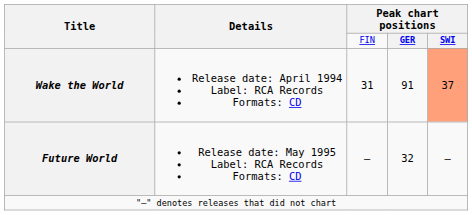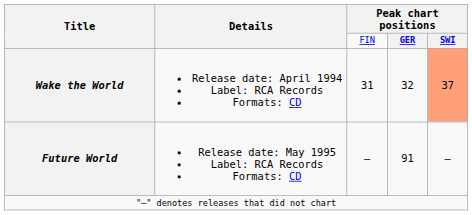 <table class="wikitable plainrowheaders" style="text-align:center;">
 <tr>
 <th rowspan="2" style="width:14em;">Title</th>
 <th rowspan="2" style="width:18em;">Details</th>
 <th colspan="3">Peak chart positions</th>
 </tr>
 <tr style="font-size:smaller;">
 <td style="width:45px;"><a href='#'>FIN</a></td>
 <th style="width:45px;"><a href='#'>GER</a></th>
 <th style="width:45px;"><a href='#'>SWI</a></th>
 </tr>
 <tr>
 <th scope="row"><em>Wake the World</em></th>
 <td><br><ul><li>Release date:  April 1994</li><li>Label: RCA Records</li><li>Formats: <a href='#'>CD</a></li></ul></td>
 <td>31</td>
-<td>91</td>
+<td>32</td>
 <td style="background: lightsalmon;">37</td>
 </tr>
 <tr>
 <th scope="row"><em>Future World</em></th>
 <td><br><ul><li>Release date:  May 1995</li><li>Label: RCA Records</li><li>Formats: <a href='#'>CD</a></li></ul></td>
 <td>—</td>
-<td>32</td>
+<td>91</td>
 <td>—</td>
 </tr>
 <tr>
 <td colspan="15" style="font-size:8pt">"—" denotes releases that did not chart</td>
 </tr>
 </table>
